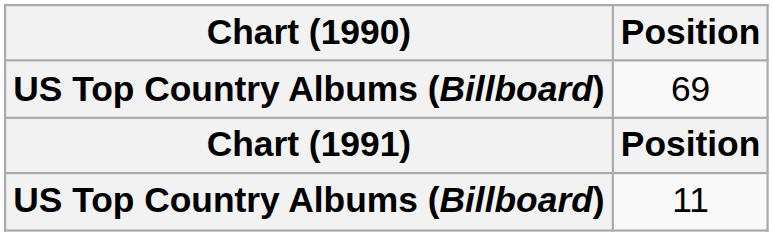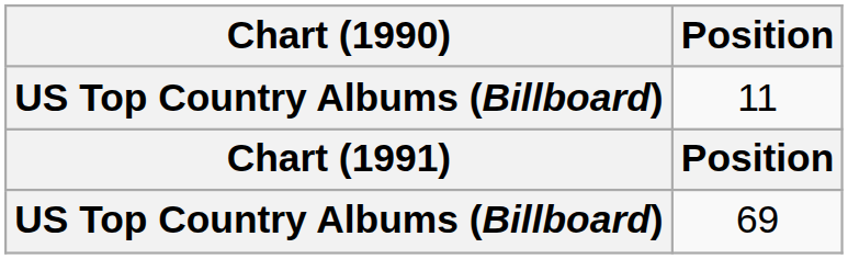 <table class="wikitable plainrowheaders" style="text-align:center">
 <tr>
 <th scope="col">Chart (1990)</th>
 <th scope="col">Position</th>
 </tr>
 <tr>
 <th scope="row">US Top Country Albums (<em>Billboard</em>)</th>
-<td>69</td>
+<td>11</td>
 </tr>
 <tr>
 <th scope="col">Chart (1991)</th>
 <th scope="col">Position</th>
 </tr>
 <tr>
 <th scope="row">US Top Country Albums (<em>Billboard</em>)</th>
-<td>11</td>
+<td>69</td>
 </tr>
 </table>
